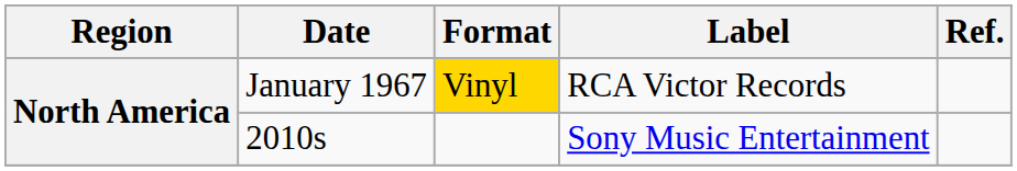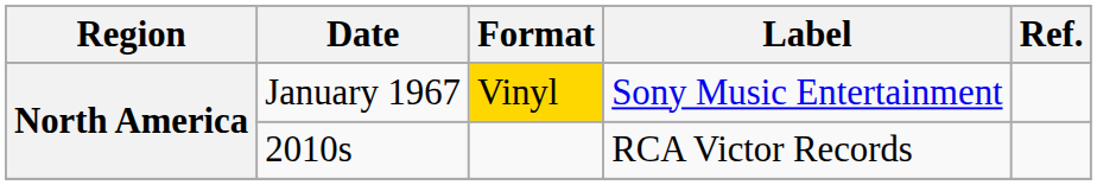 <table class="wikitable plainrowheaders">
 <tr>
 <th scope="col">Region</th>
 <th scope="col">Date</th>
 <th scope="col">Format</th>
 <th scope="col">Label</th>
 <th scope="col">Ref.</th>
 </tr>
 <tr>
 <th scope="row" rowspan="2">North America</th>
 <td>January 1967</td>
 <td style="background: gold;">Vinyl</td>
-<td>RCA Victor Records</td>
+<td><a href='#'>Sony Music Entertainment</a></td>
 <td></td>
 </tr>
 <tr>
 <td>2010s</td>
 <td></td>
-<td><a href='#'>Sony Music Entertainment</a></td>
+<td>RCA Victor Records</td>
 <td></td>
 </tr>
 <tr>
 </tr>
 </table>
